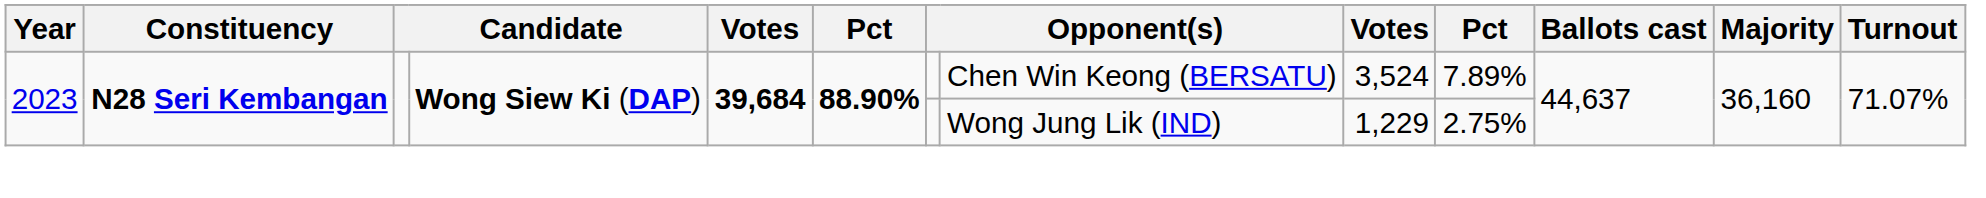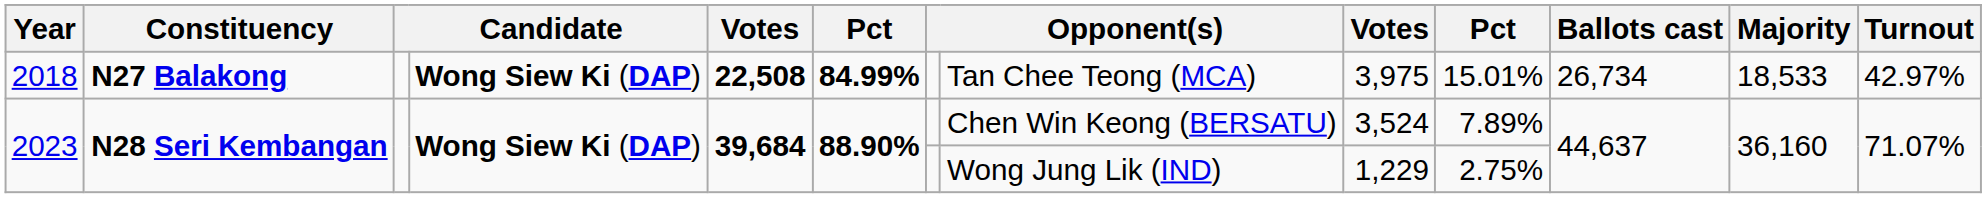 <table class="wikitable" style="margin:0.5em ; font-size:95%">
 <tr>
 <th>Year</th>
 <th>Constituency</th>
 <th colspan="2">Candidate</th>
 <th>Votes</th>
 <th>Pct</th>
 <th colspan="2">Opponent(s)</th>
 <th>Votes</th>
 <th>Pct</th>
 <th>Ballots cast</th>
 <th>Majority</th>
 <th>Turnout</th>
+</tr>
+<tr>
+<td><a href='#'>2018</a></td>
+<td><strong>N27 <a href='#'>Balakong</a></strong></td>
+<td></td>
+<td><strong>Wong Siew Ki</strong> (<a href='#'><strong>DAP</strong></a>)</td>
+<td style="text-align:right;"><strong>22,508</strong></td>
+<td style="text-align:right;"><strong>84.99%</strong></td>
+<td></td>
+<td>Tan Chee Teong (<a href='#'>MCA</a>)</td>
+<td style="text-align:right;">3,975</td>
+<td style="text-align:right;">15.01%</td>
+<td>26,734</td>
+<td>18,533</td>
+<td>42.97%</td>
 </tr>
 <tr>
 <td rowspan="2"><a href='#'>2023</a></td>
 <td rowspan="2"><strong>N28 <a href='#'>Seri Kembangan</a></strong></td>
 <td rowspan="2" ></td>
 <td rowspan="2"><strong>Wong Siew Ki</strong> (<a href='#'><strong>DAP</strong></a>)</td>
 <td rowspan="2" style="text-align:right;"><strong>39,684</strong></td>
 <td rowspan="2" style="text-align:right;"><strong>88.90%</strong></td>
 <td bgcolor=></td>
 <td>Chen Win Keong (<a href='#'>BERSATU</a>)</td>
 <td style="text-align:right;">3,524</td>
 <td style="text-align:right;">7.89%</td>
 <td rowspan="2">44,637</td>
 <td rowspan="2">36,160</td>
 <td rowspan="2">71.07%</td>
 </tr>
 <tr>
 <td></td>
 <td>Wong Jung Lik (<a href='#'>IND</a>)</td>
 <td style="text-align:right;">1,229</td>
 <td style="text-align:right;">2.75%</td>
 </tr>
 </table>
